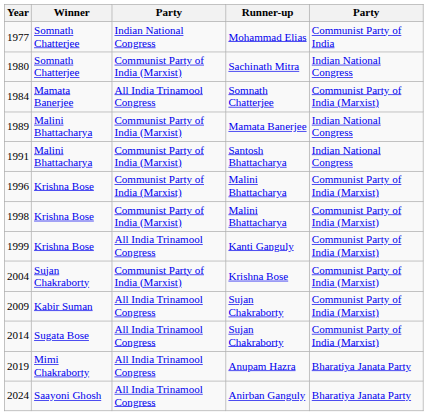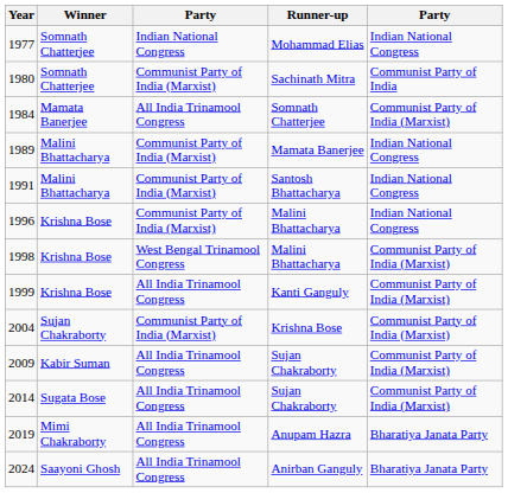 <table class="wikitable sortable">
 <tr>
 <th>Year</th>
 <th>Winner</th>
 <th>Party</th>
 <th>Runner-up</th>
 <th>Party</th>
 </tr>
 <tr>
 <td>1977</td>
 <td><a href='#'>Somnath Chatterjee</a></td>
 <td><a href='#'>Indian National Congress</a></td>
 <td><a href='#'>Mohammad Elias</a></td>
-<td><a href='#'>Communist Party of India</a></td>
+<td><a href='#'>Indian National Congress</a></td>
 </tr>
 <tr>
 <td>1980</td>
 <td><a href='#'>Somnath Chatterjee</a></td>
 <td><a href='#'>Communist Party of India (Marxist)</a></td>
 <td><a href='#'>Sachinath Mitra</a></td>
-<td><a href='#'>Indian National Congress</a></td>
+<td><a href='#'>Communist Party of India</a></td>
 </tr>
 <tr>
 <td>1984</td>
 <td><a href='#'>Mamata Banerjee</a></td>
 <td><a href='#'>All India Trinamool Congress</a></td>
 <td><a href='#'>Somnath Chatterjee</a></td>
 <td><a href='#'>Communist Party of India (Marxist)</a></td>
 </tr>
 <tr>
 <td>1989</td>
 <td><a href='#'>Malini Bhattacharya</a></td>
 <td><a href='#'>Communist Party of India (Marxist)</a></td>
 <td><a href='#'>Mamata Banerjee</a></td>
 <td><a href='#'>Indian National Congress</a></td>
 </tr>
 <tr>
 <td>1991</td>
 <td><a href='#'>Malini Bhattacharya</a></td>
 <td><a href='#'>Communist Party of India (Marxist)</a></td>
 <td><a href='#'>Santosh Bhattacharya</a></td>
 <td><a href='#'>Indian National Congress</a></td>
 </tr>
 <tr>
 <td>1996</td>
 <td><a href='#'>Krishna Bose</a></td>
 <td><a href='#'>Communist Party of India (Marxist)</a></td>
 <td><a href='#'>Malini Bhattacharya</a></td>
-<td><a href='#'>Communist Party of India (Marxist)</a></td>
+<td><a href='#'>Indian National Congress</a></td>
 </tr>
 <tr>
 <td>1998</td>
 <td><a href='#'>Krishna Bose</a></td>
-<td><a href='#'>Communist Party of India (Marxist)</a></td>
+<td><a href='#'>West Bengal Trinamool Congress</a></td>
 <td><a href='#'>Malini Bhattacharya</a></td>
 <td><a href='#'>Communist Party of India (Marxist)</a></td>
 </tr>
 <tr>
 <td>1999</td>
 <td><a href='#'>Krishna Bose</a></td>
 <td><a href='#'>All India Trinamool Congress</a></td>
 <td><a href='#'>Kanti Ganguly</a></td>
 <td><a href='#'>Communist Party of India (Marxist)</a></td>
 </tr>
 <tr>
 <td>2004</td>
 <td><a href='#'>Sujan Chakraborty</a></td>
 <td><a href='#'>Communist Party of India (Marxist)</a></td>
 <td><a href='#'>Krishna Bose</a></td>
 <td><a href='#'>Communist Party of India (Marxist)</a></td>
 </tr>
 <tr>
 <td>2009</td>
 <td><a href='#'>Kabir Suman</a></td>
 <td><a href='#'>All India Trinamool Congress</a></td>
 <td><a href='#'>Sujan Chakraborty</a></td>
 <td><a href='#'>Communist Party of India (Marxist)</a></td>
 </tr>
 <tr>
 <td>2014</td>
 <td><a href='#'>Sugata Bose</a></td>
 <td><a href='#'>All India Trinamool Congress</a></td>
 <td><a href='#'>Sujan Chakraborty</a></td>
 <td><a href='#'>Communist Party of India (Marxist)</a></td>
 </tr>
 <tr>
 <td>2019</td>
 <td><a href='#'>Mimi Chakraborty</a></td>
 <td><a href='#'>All India Trinamool Congress</a></td>
 <td><a href='#'>Anupam Hazra</a></td>
 <td><a href='#'>Bharatiya Janata Party</a></td>
 </tr>
 <tr>
 <td>2024</td>
 <td><a href='#'>Saayoni Ghosh</a></td>
 <td><a href='#'>All India Trinamool Congress</a></td>
 <td><a href='#'>Anirban Ganguly</a></td>
 <td><a href='#'>Bharatiya Janata Party</a></td>
 </tr>
 </table>
